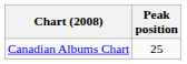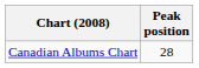 <table class="wikitable sortable">
 <tr>
 <th align="left">Chart (2008)</th>
 <th align="left">Peak<br>position</th>
 </tr>
 <tr>
 <td align="left"><a href='#'>Canadian Albums Chart</a></td>
-<td style="text-align:center;">25</td>
+<td style="text-align:center;">28</td>
 </tr>
 </table>
